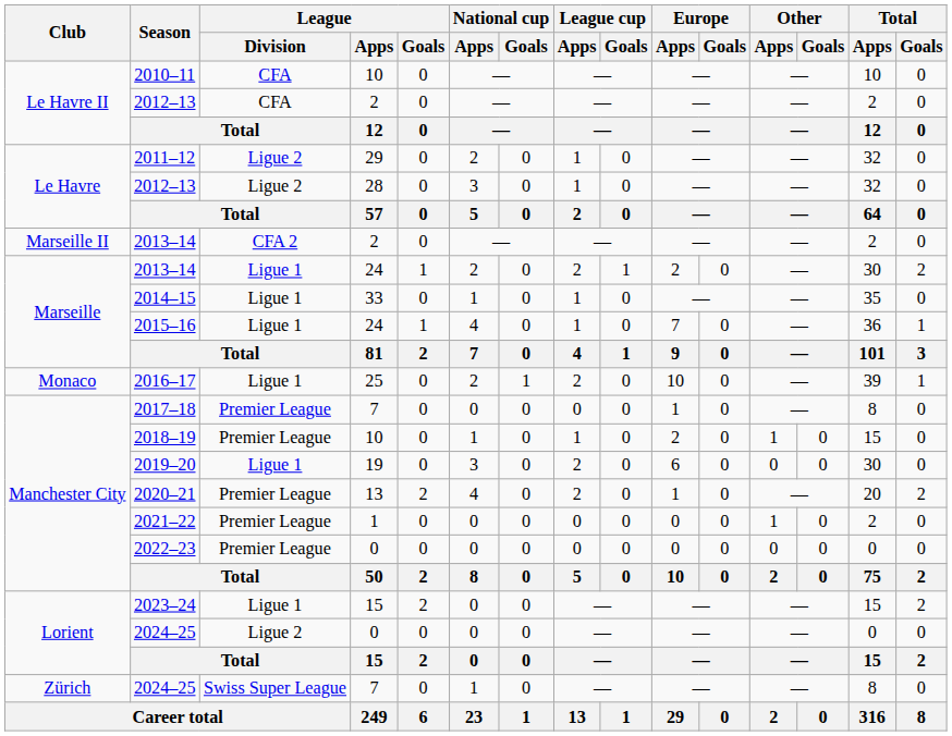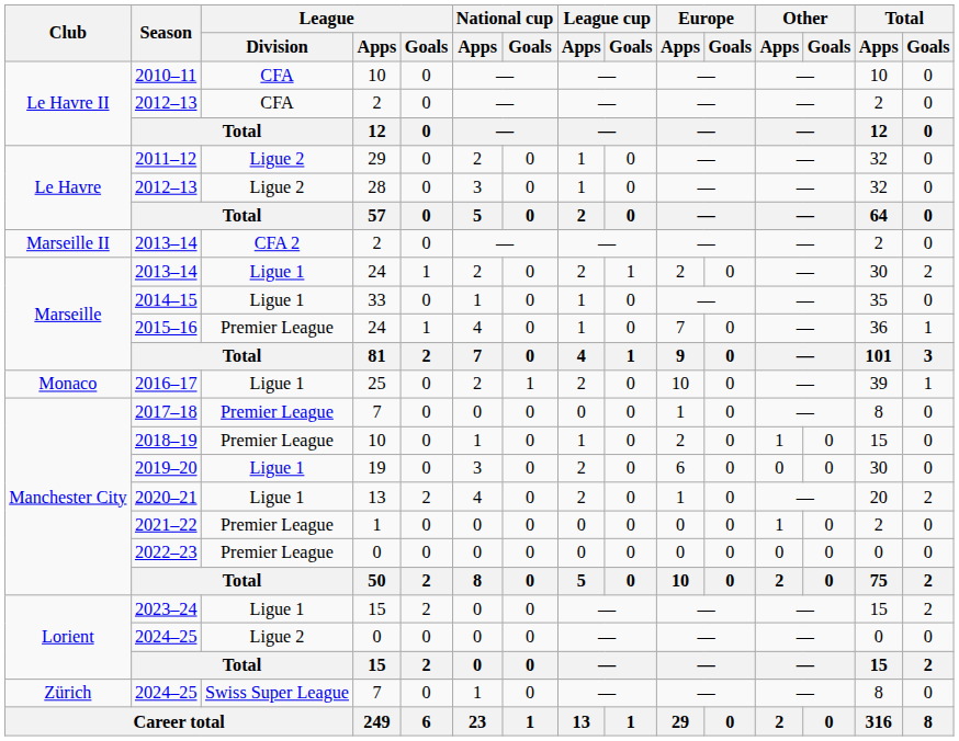 <table class="wikitable" style="text-align: center;">
 <tr>
 <th rowspan="2">Club</th>
 <th rowspan="2">Season</th>
 <th colspan="3">League</th>
 <th colspan="2">National cup</th>
 <th colspan="2">League cup</th>
 <th colspan="2">Europe</th>
 <th colspan="2">Other</th>
 <th colspan="2">Total</th>
 </tr>
 <tr>
 <th>Division</th>
 <th>Apps</th>
 <th>Goals</th>
 <th>Apps</th>
 <th>Goals</th>
 <th>Apps</th>
 <th>Goals</th>
 <th>Apps</th>
 <th>Goals</th>
 <th>Apps</th>
 <th>Goals</th>
 <th>Apps</th>
 <th>Goals</th>
 </tr>
 <tr>
 <td rowspan="3"><a href='#'>Le Havre II</a></td>
 <td><a href='#'>2010–11</a></td>
 <td><a href='#'>CFA</a></td>
 <td>10</td>
 <td>0</td>
 <td colspan="2">—</td>
 <td colspan="2">—</td>
 <td colspan="2">—</td>
 <td colspan="2">—</td>
 <td>10</td>
 <td>0</td>
 </tr>
 <tr>
 <td><a href='#'>2012–13</a></td>
 <td>CFA</td>
 <td>2</td>
 <td>0</td>
 <td colspan="2">—</td>
 <td colspan="2">—</td>
 <td colspan="2">—</td>
 <td colspan="2">—</td>
 <td>2</td>
 <td>0</td>
 </tr>
 <tr>
 <th colspan="2">Total</th>
 <th>12</th>
 <th>0</th>
 <th colspan="2">—</th>
 <th colspan="2">—</th>
 <th colspan="2">—</th>
 <th colspan="2">—</th>
 <th>12</th>
 <th>0</th>
 </tr>
 <tr>
 <td rowspan="3"><a href='#'>Le Havre</a></td>
 <td><a href='#'>2011–12</a></td>
 <td><a href='#'>Ligue 2</a></td>
 <td>29</td>
 <td>0</td>
 <td>2</td>
 <td>0</td>
 <td>1</td>
 <td>0</td>
 <td colspan="2">—</td>
 <td colspan="2">—</td>
 <td>32</td>
 <td>0</td>
 </tr>
 <tr>
 <td><a href='#'>2012–13</a></td>
 <td>Ligue 2</td>
 <td>28</td>
 <td>0</td>
 <td>3</td>
 <td>0</td>
 <td>1</td>
 <td>0</td>
 <td colspan="2">—</td>
 <td colspan="2">—</td>
 <td>32</td>
 <td>0</td>
 </tr>
 <tr>
 <th colspan="2">Total</th>
 <th>57</th>
 <th>0</th>
 <th>5</th>
 <th>0</th>
 <th>2</th>
 <th>0</th>
 <th colspan="2">—</th>
 <th colspan="2">—</th>
 <th>64</th>
 <th>0</th>
 </tr>
 <tr>
 <td><a href='#'>Marseille II</a></td>
 <td><a href='#'>2013–14</a></td>
 <td><a href='#'>CFA 2</a></td>
 <td>2</td>
 <td>0</td>
 <td colspan="2">—</td>
 <td colspan="2">—</td>
 <td colspan="2">—</td>
 <td colspan="2">—</td>
 <td>2</td>
 <td>0</td>
 </tr>
 <tr>
 <td rowspan="4"><a href='#'>Marseille</a></td>
 <td><a href='#'>2013–14</a></td>
 <td><a href='#'>Ligue 1</a></td>
 <td>24</td>
 <td>1</td>
 <td>2</td>
 <td>0</td>
 <td>2</td>
 <td>1</td>
 <td>2</td>
 <td>0</td>
 <td colspan="2">—</td>
 <td>30</td>
 <td>2</td>
 </tr>
 <tr>
 <td><a href='#'>2014–15</a></td>
 <td>Ligue 1</td>
 <td>33</td>
 <td>0</td>
 <td>1</td>
 <td>0</td>
 <td>1</td>
 <td>0</td>
 <td colspan="2">—</td>
 <td colspan="2">—</td>
 <td>35</td>
 <td>0</td>
 </tr>
 <tr>
 <td><a href='#'>2015–16</a></td>
-<td>Ligue 1</td>
+<td>Premier League</td>
 <td>24</td>
 <td>1</td>
 <td>4</td>
 <td>0</td>
 <td>1</td>
 <td>0</td>
 <td>7</td>
 <td>0</td>
 <td colspan="2">—</td>
 <td>36</td>
 <td>1</td>
 </tr>
 <tr>
 <th colspan="2">Total</th>
 <th>81</th>
 <th>2</th>
 <th>7</th>
 <th>0</th>
 <th>4</th>
 <th>1</th>
 <th>9</th>
 <th>0</th>
 <th colspan="2">—</th>
 <th>101</th>
 <th>3</th>
 </tr>
 <tr>
 <td><a href='#'>Monaco</a></td>
 <td><a href='#'>2016–17</a></td>
 <td>Ligue 1</td>
 <td>25</td>
 <td>0</td>
 <td>2</td>
 <td>1</td>
 <td>2</td>
 <td>0</td>
 <td>10</td>
 <td>0</td>
 <td colspan="2">—</td>
 <td>39</td>
 <td>1</td>
 </tr>
 <tr>
 <td rowspan="7"><a href='#'>Manchester City</a></td>
 <td><a href='#'>2017–18</a></td>
 <td><a href='#'>Premier League</a></td>
 <td>7</td>
 <td>0</td>
 <td>0</td>
 <td>0</td>
 <td>0</td>
 <td>0</td>
 <td>1</td>
 <td>0</td>
 <td colspan="2">—</td>
 <td>8</td>
 <td>0</td>
 </tr>
 <tr>
 <td><a href='#'>2018–19</a></td>
 <td>Premier League</td>
 <td>10</td>
 <td>0</td>
 <td>1</td>
 <td>0</td>
 <td>1</td>
 <td>0</td>
 <td>2</td>
 <td>0</td>
 <td>1</td>
 <td>0</td>
 <td>15</td>
 <td>0</td>
 </tr>
 <tr>
 <td><a href='#'>2019–20</a></td>
 <td><a href='#'>Ligue 1</a></td>
 <td>19</td>
 <td>0</td>
 <td>3</td>
 <td>0</td>
 <td>2</td>
 <td>0</td>
 <td>6</td>
 <td>0</td>
 <td>0</td>
 <td>0</td>
 <td>30</td>
 <td>0</td>
 </tr>
 <tr>
 <td><a href='#'>2020–21</a></td>
-<td>Premier League</td>
+<td>Ligue 1</td>
 <td>13</td>
 <td>2</td>
 <td>4</td>
 <td>0</td>
 <td>2</td>
 <td>0</td>
 <td>1</td>
 <td>0</td>
 <td colspan="2">—</td>
 <td>20</td>
 <td>2</td>
 </tr>
 <tr>
 <td><a href='#'>2021–22</a></td>
 <td>Premier League</td>
 <td>1</td>
 <td>0</td>
 <td>0</td>
 <td>0</td>
 <td>0</td>
 <td>0</td>
 <td>0</td>
 <td>0</td>
 <td>1</td>
 <td>0</td>
 <td>2</td>
 <td>0</td>
 </tr>
 <tr>
 <td><a href='#'>2022–23</a></td>
 <td>Premier League</td>
 <td>0</td>
 <td>0</td>
 <td>0</td>
 <td>0</td>
 <td>0</td>
 <td>0</td>
 <td>0</td>
 <td>0</td>
 <td>0</td>
 <td>0</td>
 <td>0</td>
 <td>0</td>
 </tr>
 <tr>
 <th colspan="2">Total</th>
 <th>50</th>
 <th>2</th>
 <th>8</th>
 <th>0</th>
 <th>5</th>
 <th>0</th>
 <th>10</th>
 <th>0</th>
 <th>2</th>
 <th>0</th>
 <th>75</th>
 <th>2</th>
 </tr>
 <tr>
 <td rowspan="3"><a href='#'>Lorient</a></td>
 <td><a href='#'>2023–24</a></td>
 <td>Ligue 1</td>
 <td>15</td>
 <td>2</td>
 <td>0</td>
 <td>0</td>
 <td colspan="2">—</td>
 <td colspan="2">—</td>
 <td colspan="2">—</td>
 <td>15</td>
 <td>2</td>
 </tr>
 <tr>
 <td><a href='#'>2024–25</a></td>
 <td>Ligue 2</td>
 <td>0</td>
 <td>0</td>
 <td>0</td>
 <td>0</td>
 <td colspan="2">—</td>
 <td colspan="2">—</td>
 <td colspan="2">—</td>
 <td>0</td>
 <td>0</td>
 </tr>
 <tr>
 <th colspan="2">Total</th>
 <th>15</th>
 <th>2</th>
 <th>0</th>
 <th>0</th>
 <th colspan="2">—</th>
 <th colspan="2">—</th>
 <th colspan="2">—</th>
 <th>15</th>
 <th>2</th>
 </tr>
 <tr>
 <td><a href='#'>Zürich</a></td>
 <td><a href='#'>2024–25</a></td>
 <td><a href='#'>Swiss Super League</a></td>
 <td>7</td>
 <td>0</td>
 <td>1</td>
 <td>0</td>
 <td colspan="2">—</td>
 <td colspan="2">—</td>
 <td colspan="2">—</td>
 <td>8</td>
 <td>0</td>
 </tr>
 <tr>
 <th colspan="3">Career total</th>
 <th>249</th>
 <th>6</th>
 <th>23</th>
 <th>1</th>
 <th>13</th>
 <th>1</th>
 <th>29</th>
 <th>0</th>
 <th>2</th>
 <th>0</th>
 <th>316</th>
 <th>8</th>
 </tr>
 </table>
